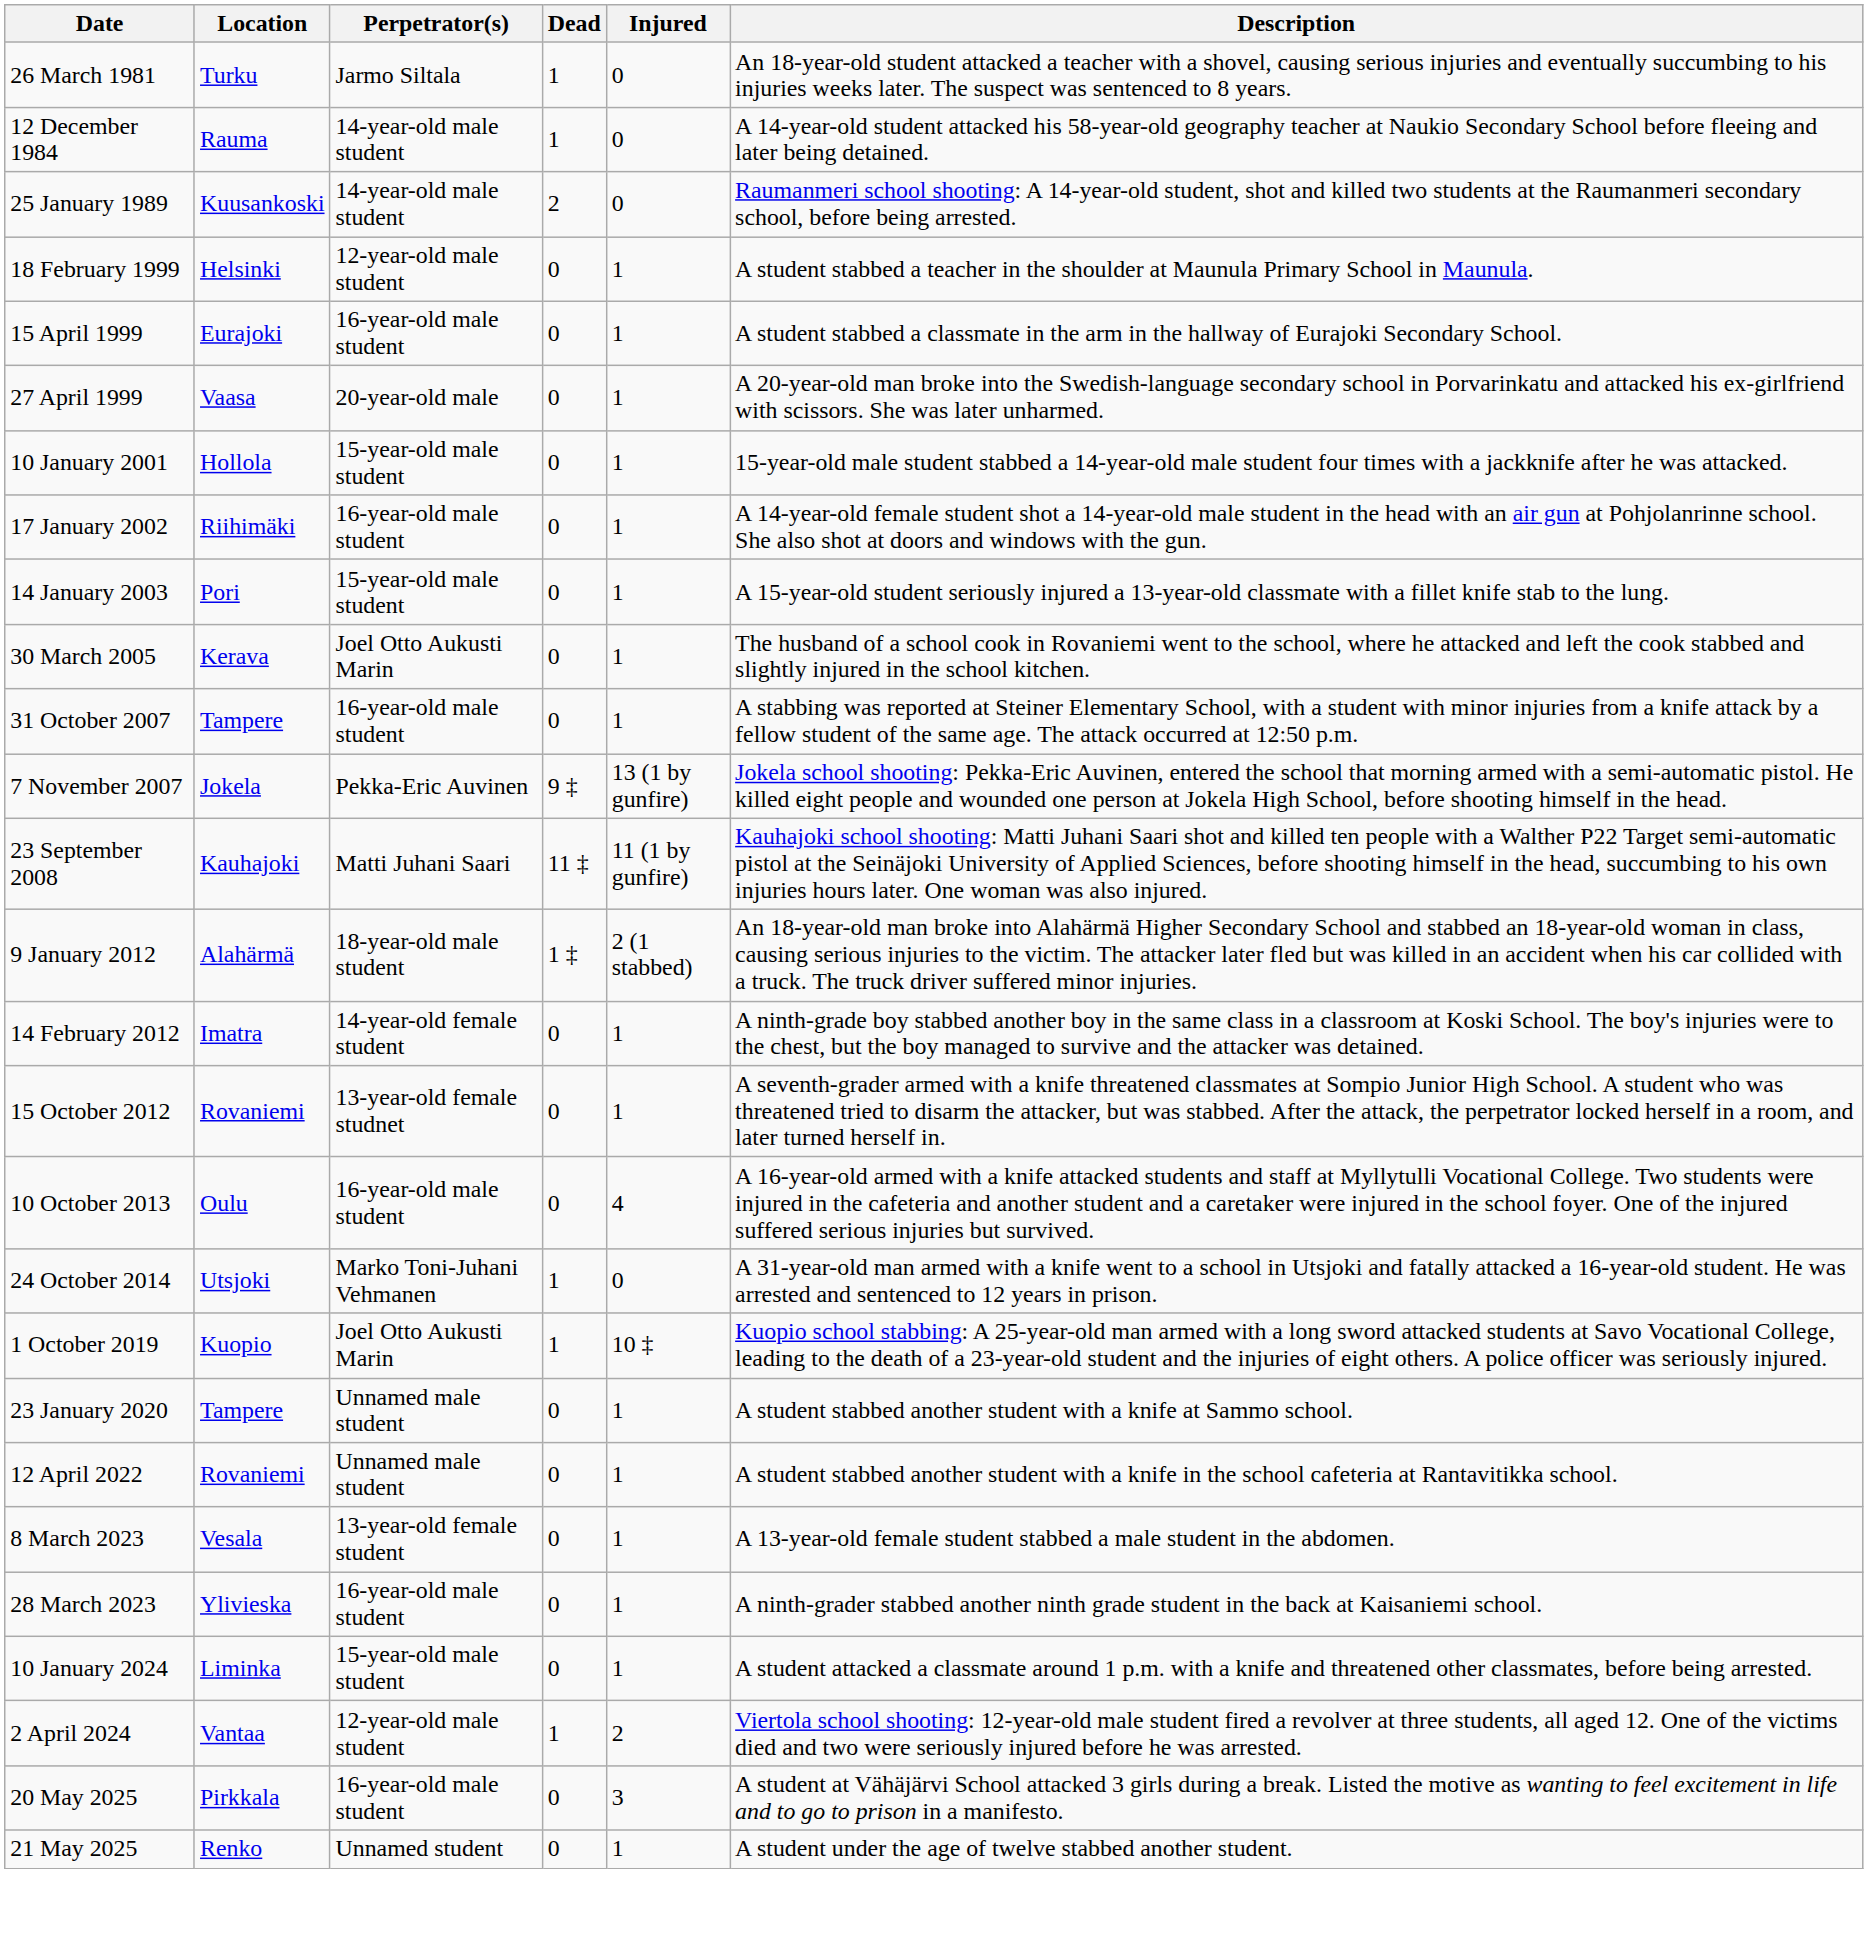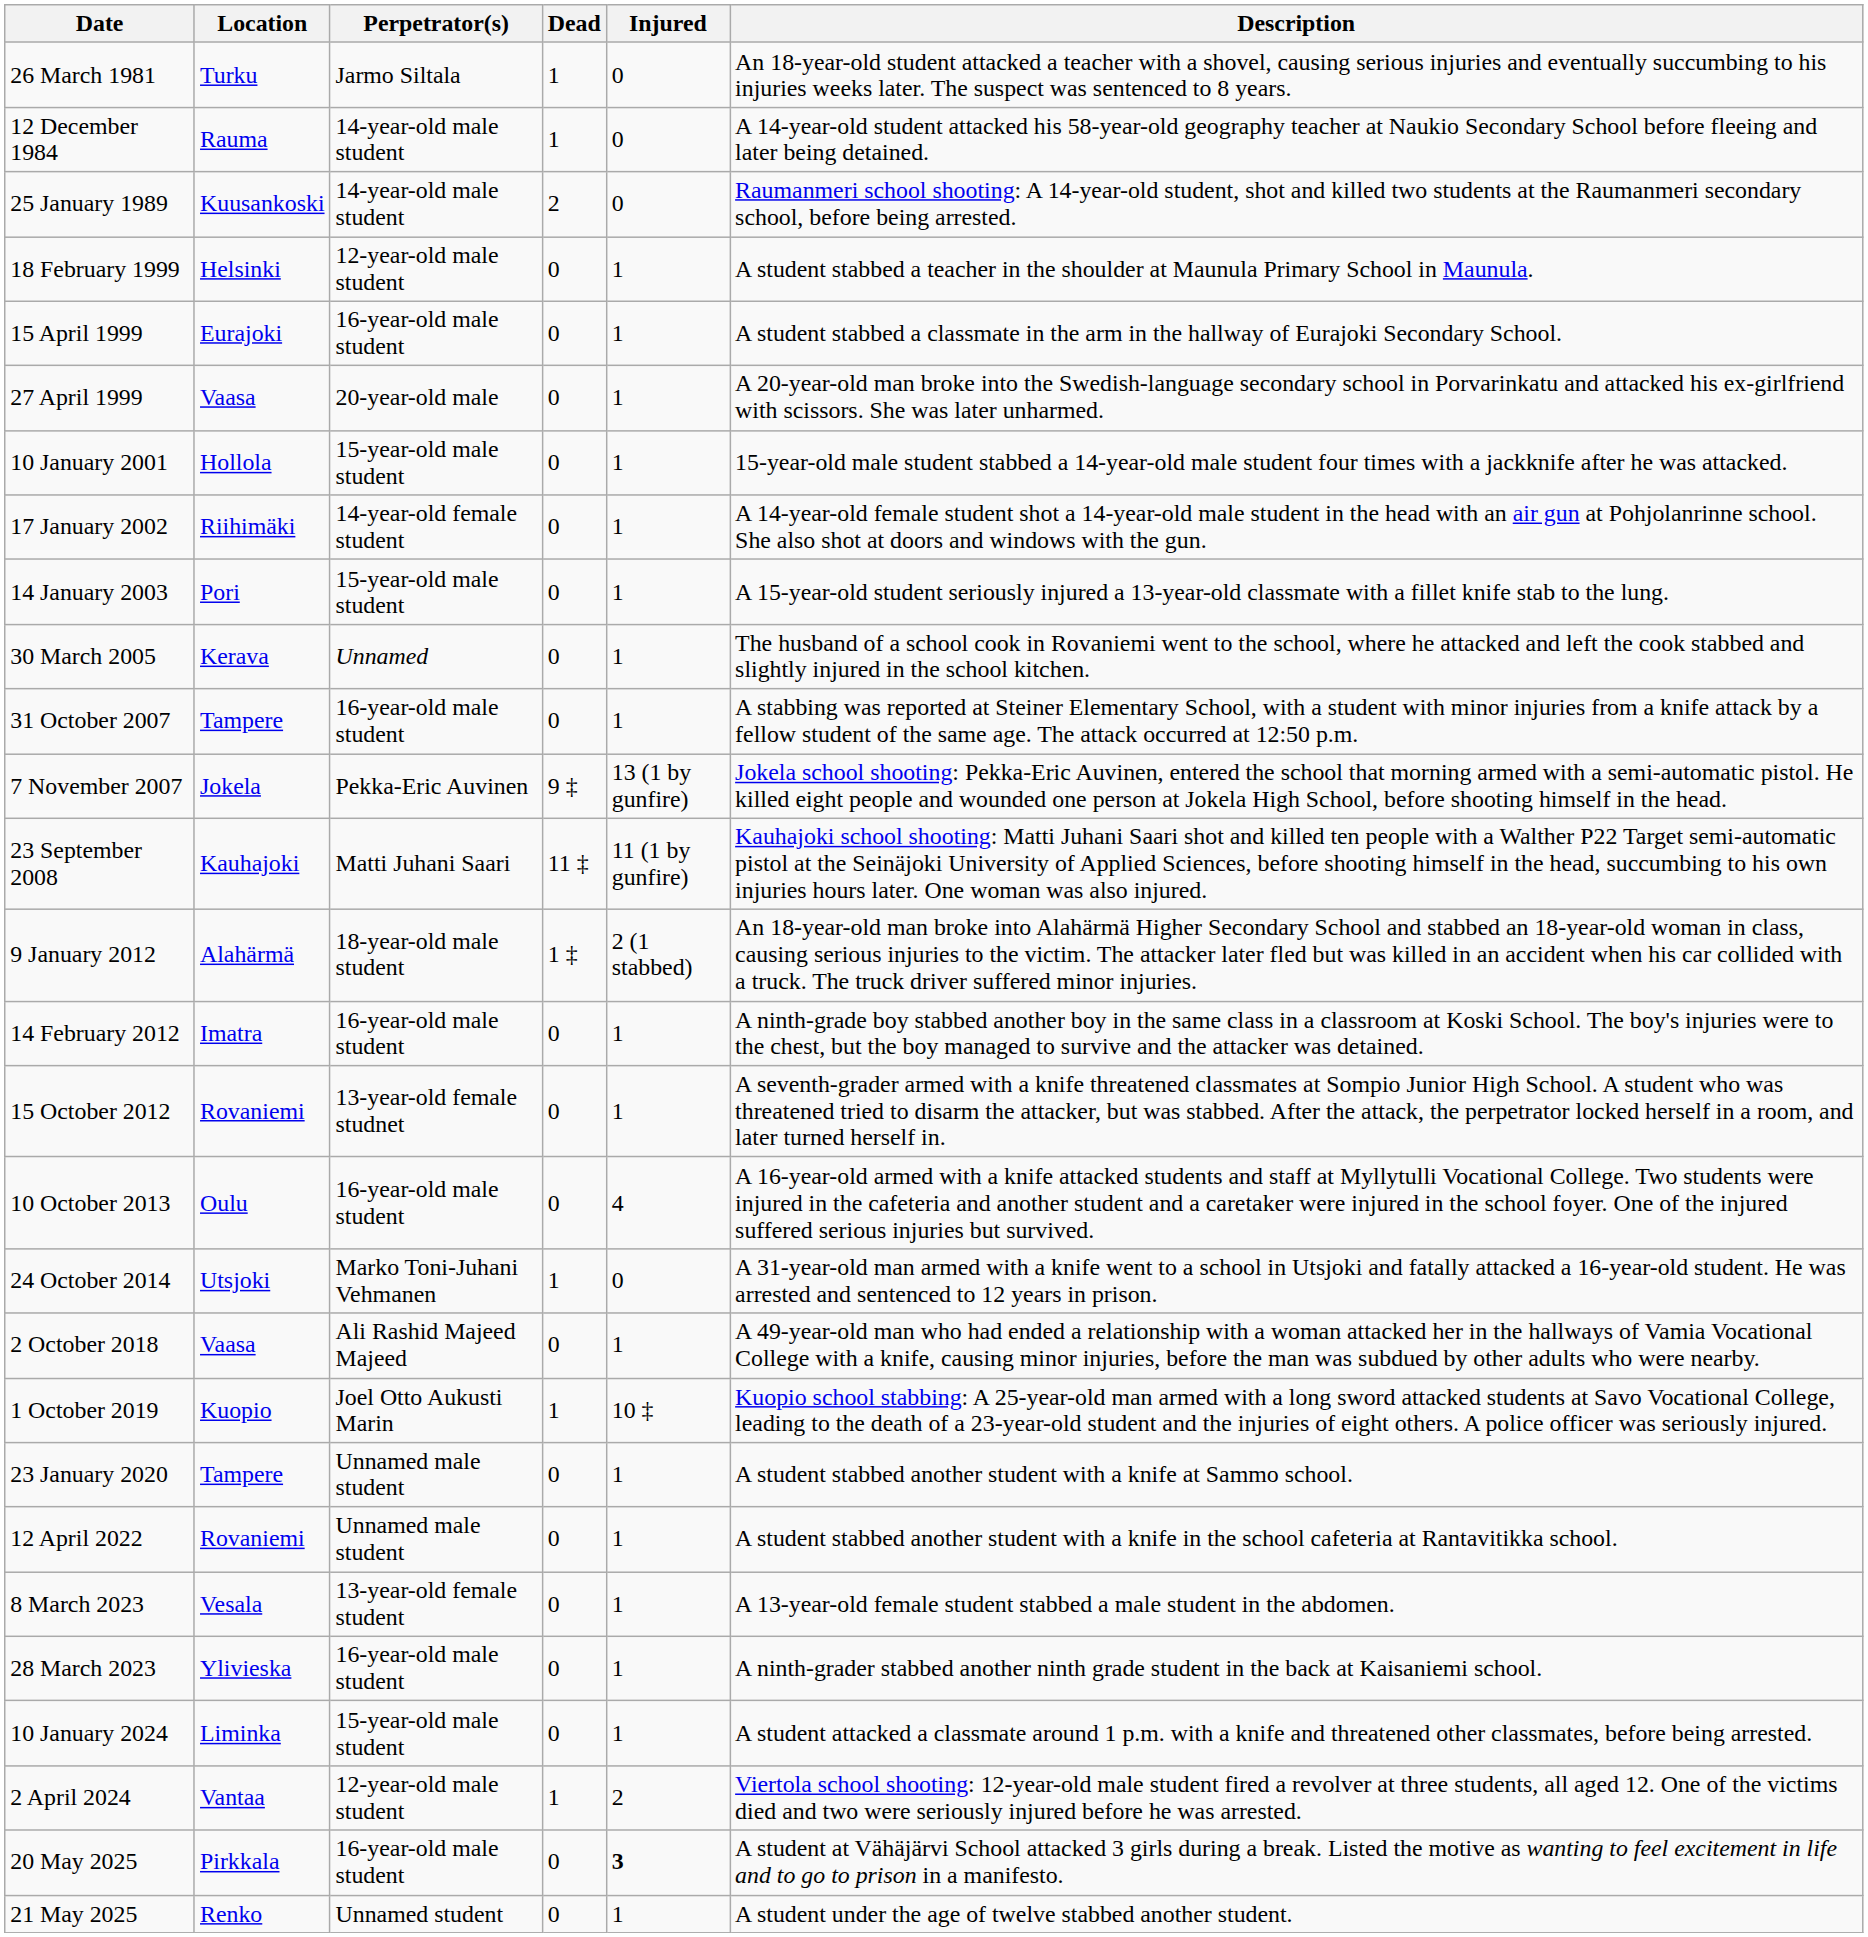 <table class="wikitable sortable">
 <tr>
 <th width=120>Date</th>
 <th>Location</th>
 <th>Perpetrator(s)</th>
 <th>Dead</th>
 <th>Injured</th>
 <th class=unsortable>Description</th>
 </tr>
 <tr>
 <td>26 March 1981</td>
 <td><a href='#'>Turku</a></td>
 <td>Jarmo Siltala</td>
 <td>1</td>
 <td>0</td>
 <td>An 18-year-old student attacked a teacher with a shovel, causing serious injuries and eventually succumbing to his injuries weeks later. The suspect was sentenced to 8 years.</td>
 </tr>
 <tr>
 <td>12 December 1984</td>
 <td><a href='#'>Rauma</a></td>
 <td>14-year-old male student</td>
 <td>1</td>
 <td>0</td>
 <td>A 14-year-old student attacked his 58-year-old geography teacher at Naukio Secondary School before fleeing and later being detained.</td>
 </tr>
 <tr>
 <td>25 January 1989</td>
 <td><a href='#'>Kuusankoski</a></td>
 <td>14-year-old male student</td>
 <td>2</td>
 <td>0</td>
 <td><a href='#'>Raumanmeri school shooting</a>: A 14-year-old student, shot and killed two students at the Raumanmeri secondary school, before being arrested.</td>
 </tr>
 <tr>
 <td>18 February 1999</td>
 <td><a href='#'>Helsinki</a></td>
 <td>12-year-old male student</td>
 <td>0</td>
 <td>1</td>
 <td>A student stabbed a teacher in the shoulder at Maunula Primary School in <a href='#'>Maunula</a>.</td>
 </tr>
 <tr>
 <td>15 April 1999</td>
 <td><a href='#'>Eurajoki</a></td>
 <td>16-year-old male student</td>
 <td>0</td>
 <td>1</td>
 <td>A student stabbed a classmate in the arm in the hallway of Eurajoki Secondary School.</td>
 </tr>
 <tr>
 <td>27 April 1999</td>
 <td><a href='#'>Vaasa</a></td>
 <td>20-year-old male</td>
 <td>0</td>
 <td>1</td>
 <td>A 20-year-old man broke into the Swedish-language secondary school in Porvarinkatu and attacked his ex-girlfriend with scissors. She was later unharmed.</td>
 </tr>
 <tr>
 <td>10 January 2001</td>
 <td><a href='#'>Hollola</a></td>
 <td>15-year-old male student</td>
 <td>0</td>
 <td>1</td>
 <td>15-year-old male student stabbed a 14-year-old male student four times with a jackknife after he was attacked.</td>
 </tr>
 <tr>
 <td>17 January 2002</td>
 <td><a href='#'>Riihimäki</a></td>
-<td>16-year-old male student</td>
+<td>14-year-old female student</td>
 <td>0</td>
 <td>1</td>
 <td>A 14-year-old female student shot a 14-year-old male student in the head with an <a href='#'>air gun</a> at Pohjolanrinne school. She also shot at doors and windows with the gun.</td>
 </tr>
 <tr>
 <td>14 January 2003</td>
 <td><a href='#'>Pori</a></td>
 <td>15-year-old male student</td>
 <td>0</td>
 <td>1</td>
 <td>A 15-year-old student seriously injured a 13-year-old classmate with a fillet knife stab to the lung.</td>
 </tr>
 <tr>
 <td>30 March 2005</td>
 <td><a href='#'>Kerava</a></td>
-<td>Joel Otto Aukusti Marin</td>
+<td><em>Unnamed</em></td>
 <td>0</td>
 <td>1</td>
 <td>The husband of a school cook in Rovaniemi went to the school, where he attacked and left the cook stabbed and slightly injured in the school kitchen.</td>
 </tr>
 <tr>
 <td>31 October 2007</td>
 <td><a href='#'>Tampere</a></td>
 <td>16-year-old male student</td>
 <td>0</td>
 <td>1</td>
 <td>A stabbing was reported at Steiner Elementary School, with a student with minor injuries from a knife attack by a fellow student of the same age. The attack occurred at 12:50 p.m.</td>
 </tr>
 <tr>
 <td>7 November 2007</td>
 <td><a href='#'>Jokela</a></td>
 <td>Pekka-Eric Auvinen</td>
 <td>9 ‡</td>
 <td>13 (1 by gunfire)</td>
 <td><a href='#'>Jokela school shooting</a>: Pekka-Eric Auvinen, entered the school that morning armed with a semi-automatic pistol. He killed eight people and wounded one person at Jokela High School, before shooting himself in the head.</td>
 </tr>
 <tr>
 <td>23 September 2008</td>
 <td><a href='#'>Kauhajoki</a></td>
 <td>Matti Juhani Saari</td>
 <td>11 ‡</td>
 <td>11 (1 by gunfire)</td>
 <td><a href='#'>Kauhajoki school shooting</a>: Matti Juhani Saari shot and killed ten people with a Walther P22 Target semi-automatic pistol at the Seinäjoki University of Applied Sciences, before shooting himself in the head, succumbing to his own injuries hours later. One woman was also injured.</td>
 </tr>
 <tr>
 <td>9 January 2012</td>
 <td><a href='#'>Alahärmä</a></td>
 <td>18-year-old male student</td>
 <td>1 ‡</td>
 <td>2 (1 stabbed)</td>
 <td>An 18-year-old man broke into Alahärmä Higher Secondary School and stabbed an 18-year-old woman in class, causing serious injuries to the victim. The attacker later fled but was killed in an accident when his car collided with a truck. The truck driver suffered minor injuries.</td>
 </tr>
 <tr>
 <td>14 February 2012</td>
 <td><a href='#'>Imatra</a></td>
-<td>14-year-old female student</td>
+<td>16-year-old male student</td>
 <td>0</td>
 <td>1</td>
 <td>A ninth-grade boy stabbed another boy in the same class in a classroom at Koski School. The boy's injuries were to the chest, but the boy managed to survive and the attacker was detained.</td>
 </tr>
 <tr>
 <td>15 October 2012</td>
 <td><a href='#'>Rovaniemi</a></td>
 <td>13-year-old female studnet</td>
 <td>0</td>
 <td>1</td>
 <td>A seventh-grader armed with a knife threatened classmates at Sompio Junior High School. A student who was threatened tried to disarm the attacker, but was stabbed. After the attack, the perpetrator locked herself in a room, and later turned herself in.</td>
 </tr>
 <tr>
 <td>10 October 2013</td>
 <td><a href='#'>Oulu</a></td>
 <td>16-year-old male student</td>
 <td>0</td>
 <td>4</td>
 <td>A 16-year-old armed with a knife attacked students and staff at Myllytulli Vocational College. Two students were injured in the cafeteria and another student and a caretaker were injured in the school foyer. One of the injured suffered serious injuries but survived.</td>
 </tr>
 <tr>
 <td>24 October 2014</td>
 <td><a href='#'>Utsjoki</a></td>
 <td>Marko Toni-Juhani Vehmanen</td>
 <td>1</td>
 <td>0</td>
 <td>A 31-year-old man armed with a knife went to a school in Utsjoki and fatally attacked a 16-year-old student. He was arrested and sentenced to 12 years in prison.</td>
+</tr>
+<tr>
+<td>2 October 2018</td>
+<td><a href='#'>Vaasa</a></td>
+<td>Ali Rashid Majeed Majeed</td>
+<td>0</td>
+<td>1</td>
+<td>A 49-year-old man who had ended a relationship with a woman attacked her in the hallways of Vamia Vocational College with a knife, causing minor injuries, before the man was subdued by other adults who were nearby.</td>
 </tr>
 <tr>
 <td>1 October 2019</td>
 <td><a href='#'>Kuopio</a></td>
 <td>Joel Otto Aukusti Marin</td>
 <td>1</td>
 <td>10 ‡</td>
 <td><a href='#'>Kuopio school stabbing</a>: A 25-year-old man armed with a long sword attacked students at Savo Vocational College, leading to the death of a 23-year-old student and the injuries of eight others. A police officer was seriously injured.</td>
 </tr>
 <tr>
 <td>23 January 2020</td>
 <td><a href='#'>Tampere</a></td>
 <td>Unnamed male student</td>
 <td>0</td>
 <td>1</td>
 <td>A student stabbed another student with a knife at Sammo school.</td>
 </tr>
 <tr>
 <td>12 April 2022</td>
 <td><a href='#'>Rovaniemi</a></td>
 <td>Unnamed male student</td>
 <td>0</td>
 <td>1</td>
 <td>A student stabbed another student with a knife in the school cafeteria at Rantavitikka school.</td>
 </tr>
 <tr>
 <td>8 March 2023</td>
 <td><a href='#'>Vesala</a></td>
 <td>13-year-old female student</td>
 <td>0</td>
 <td>1</td>
 <td>A 13-year-old female student stabbed a male student in the abdomen.</td>
 </tr>
 <tr>
 <td>28 March 2023</td>
 <td><a href='#'>Ylivieska</a></td>
 <td>16-year-old male student</td>
 <td>0</td>
 <td>1</td>
 <td>A ninth-grader stabbed another ninth grade student in the back at Kaisaniemi school.</td>
 </tr>
 <tr>
 <td>10 January 2024</td>
 <td><a href='#'>Liminka</a></td>
 <td>15-year-old male student</td>
 <td>0</td>
 <td>1</td>
 <td>A student attacked a classmate around 1 p.m. with a knife and threatened other classmates, before being arrested.</td>
 </tr>
 <tr>
 <td>2 April 2024</td>
 <td><a href='#'>Vantaa</a></td>
 <td>12-year-old male student</td>
 <td>1</td>
 <td>2</td>
 <td><a href='#'>Viertola school shooting</a>: 12-year-old male student fired a revolver at three students, all aged 12. One of the victims died and two were seriously injured before he was arrested.</td>
 </tr>
 <tr>
 <td>20 May 2025</td>
 <td><a href='#'>Pirkkala</a></td>
 <td>16-year-old male student</td>
 <td>0</td>
-<td>3</td>
+<td><strong>3</strong></td>
 <td>A student at Vähäjärvi School attacked 3 girls during a break. Listed the motive as <em>wanting to feel excitement in life and to go to prison</em> in a manifesto.</td>
 </tr>
 <tr>
 <td>21 May 2025</td>
 <td><a href='#'>Renko</a></td>
 <td>Unnamed student</td>
 <td>0</td>
 <td>1</td>
 <td>A student under the age of twelve stabbed another student. </td>
 </tr>
 </table>
